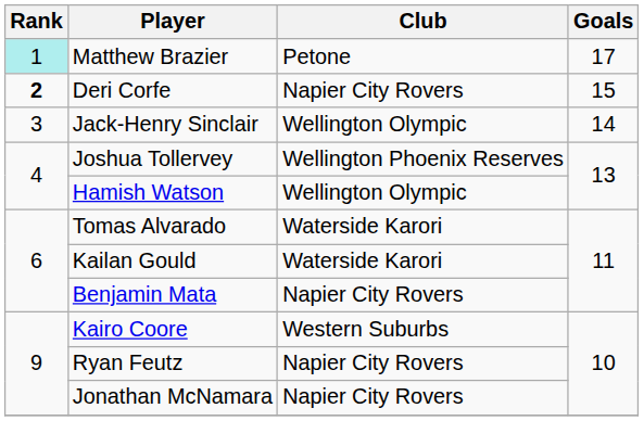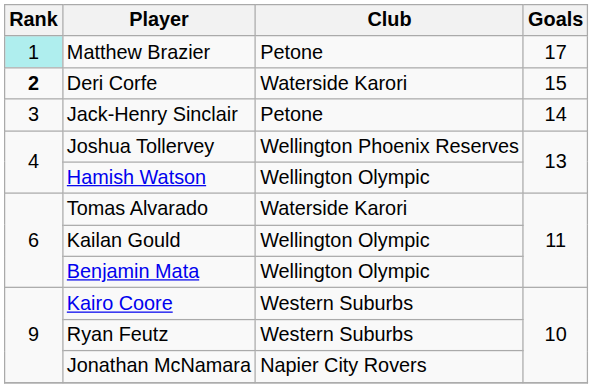 <table class="wikitable" style="text-align:center">
 <tr>
 <th>Rank</th>
 <th>Player</th>
 <th>Club</th>
 <th>Goals</th>
 </tr>
 <tr>
 <td style="background: paleturquoise;">1</td>
 <td align=left> Matthew Brazier</td>
 <td align=left>Petone</td>
 <td>17</td>
 </tr>
 <tr>
 <td rowspan="1"><strong>2</strong></td>
 <td align=left> Deri Corfe</td>
-<td align=left>Napier City Rovers</td>
+<td align=left>Waterside Karori</td>
 <td rowspan="1">15</td>
 </tr>
 <tr>
 <td>3</td>
 <td align=left> Jack-Henry Sinclair</td>
-<td align=left>Wellington Olympic</td>
+<td align=left>Petone</td>
 <td>14</td>
 </tr>
 <tr>
 <td rowspan="2">4</td>
 <td align=left> Joshua Tollervey</td>
 <td align=left>Wellington Phoenix Reserves</td>
 <td rowspan="2">13</td>
 </tr>
 <tr>
 <td align=left> <a href='#'>Hamish Watson</a></td>
 <td align=left>Wellington Olympic</td>
 </tr>
 <tr>
 <td rowspan="3">6</td>
 <td align=left> Tomas Alvarado</td>
 <td align=left>Waterside Karori</td>
 <td rowspan="3">11</td>
 </tr>
 <tr>
 <td align=left> Kailan Gould</td>
-<td align=left>Waterside Karori</td>
+<td align=left>Wellington Olympic</td>
 </tr>
 <tr>
 <td align=left> <a href='#'>Benjamin Mata</a></td>
-<td align=left>Napier City Rovers</td>
+<td align=left>Wellington Olympic</td>
 </tr>
 <tr>
 <td rowspan="3">9</td>
 <td align=left> <a href='#'>Kairo Coore</a></td>
 <td align=left>Western Suburbs</td>
 <td rowspan="3">10</td>
 </tr>
 <tr>
 <td align=left> Ryan Feutz</td>
-<td align=left>Napier City Rovers</td>
+<td align=left>Western Suburbs</td>
 </tr>
 <tr>
 <td align=left> Jonathan McNamara</td>
 <td align=left>Napier City Rovers</td>
 </tr>
 <tr>
 </tr>
 </table>
